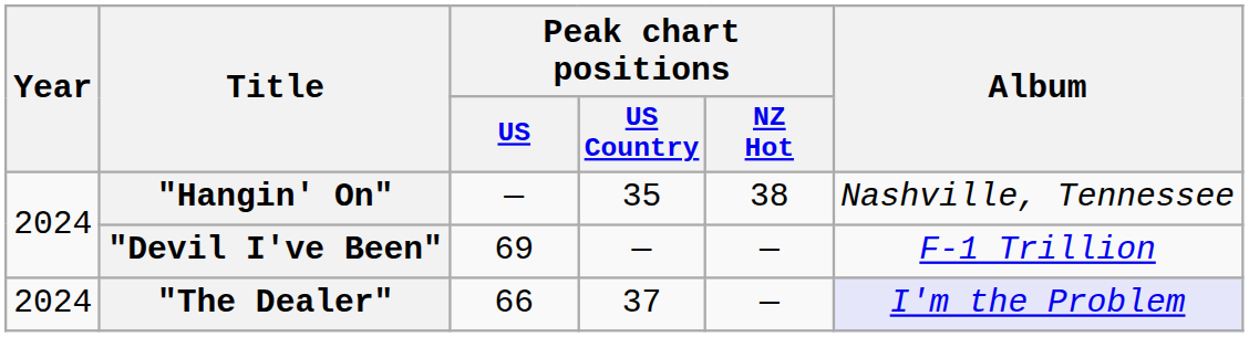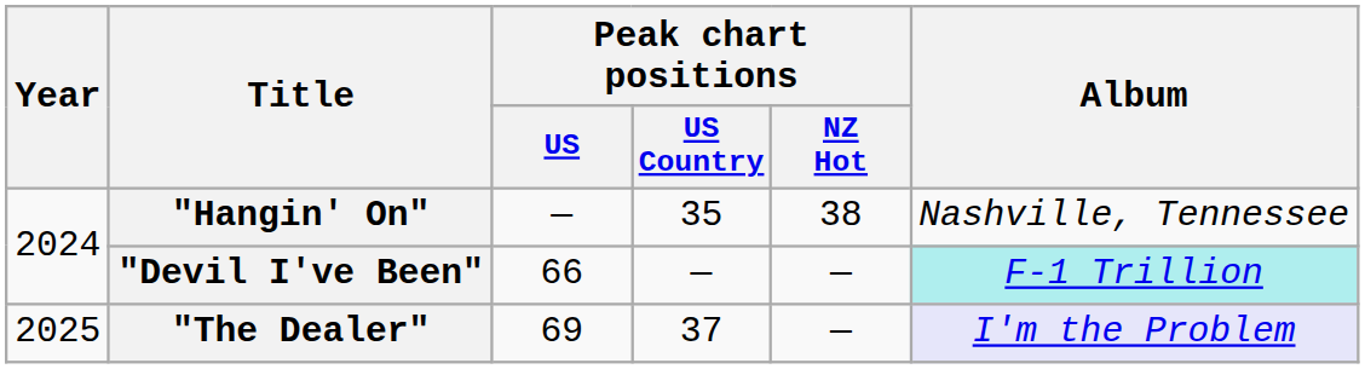 <table class="wikitable plainrowheaders" style="text-align:center;">
 <tr>
 <th scope="col" rowspan="2">Year</th>
 <th scope="col" rowspan="2">Title</th>
 <th scope="col" colspan="3">Peak chart positions</th>
 <th scope="col" rowspan="2">Album</th>
 </tr>
 <tr style="font-size:smaller;">
 <th scope="col" width="45"><a href='#'>US</a><br></th>
 <th scope="col" width="45"><a href='#'>US Country</a><br></th>
 <th scope="col" width="45"><a href='#'>NZ<br>Hot</a><br></th>
 </tr>
 <tr>
 <td rowspan="2">2024</td>
 <th scope="row">"Hangin' On"<br></th>
 <td>—</td>
 <td>35</td>
 <td>38</td>
 <td><em>Nashville, Tennessee</em></td>
 </tr>
 <tr>
 <th scope="row">"Devil I've Been"<br></th>
-<td>69</td>
+<td>66</td>
 <td>—</td>
 <td>—</td>
-<td><em><a href='#'>F-1 Trillion</a></em></td>
+<td style="background: paleturquoise;"><em><a href='#'>F-1 Trillion</a></em></td>
 </tr>
 <tr>
-<td>2024</td>
+<td>2025</td>
 <th scope="row">"The Dealer"<br></th>
-<td>66</td>
+<td>69</td>
 <td>37</td>
 <td>—</td>
 <td style="background: lavender;"><em><a href='#'>I'm the Problem</a></em></td>
 </tr>
 </table>
